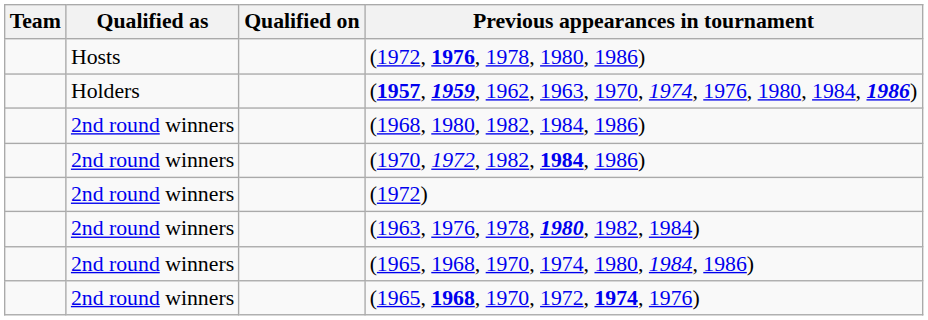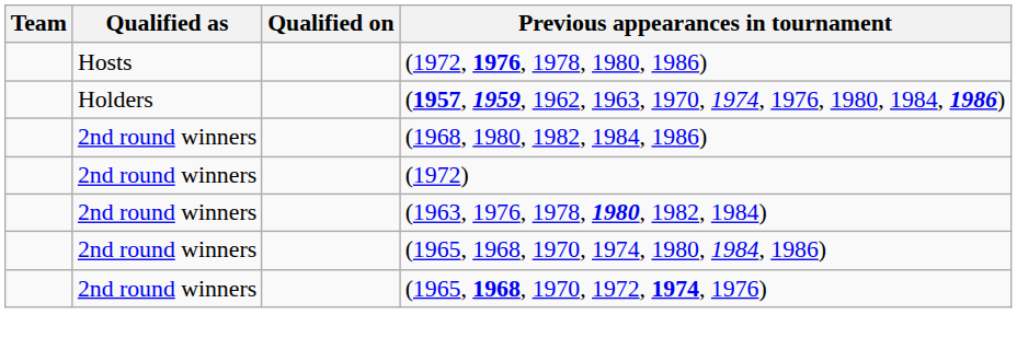 <table class="wikitable sortable" style="text-align:left;">
 <tr>
 <th>Team</th>
 <th>Qualified as</th>
 <th>Qualified on</th>
 <th>Previous appearances in tournament</th>
 </tr>
 <tr>
 <td></td>
 <td>Hosts</td>
 <td></td>
 <td> (<a href='#'>1972</a>, <strong><a href='#'>1976</a></strong>, <a href='#'>1978</a>, <a href='#'>1980</a>, <a href='#'>1986</a>)</td>
 </tr>
 <tr>
 <td></td>
 <td>Holders</td>
 <td></td>
 <td> (<strong><a href='#'>1957</a></strong>, <strong><em><a href='#'>1959</a></em></strong>, <a href='#'>1962</a>, <a href='#'>1963</a>, <a href='#'>1970</a>, <em><a href='#'>1974</a></em>, <a href='#'>1976</a>, <a href='#'>1980</a>, <a href='#'>1984</a>, <strong><em><a href='#'>1986</a></em></strong>)</td>
 </tr>
 <tr>
 <td></td>
 <td><a href='#'>2nd round</a> winners</td>
 <td></td>
 <td> (<a href='#'>1968</a>, <a href='#'>1980</a>, <a href='#'>1982</a>, <a href='#'>1984</a>, <a href='#'>1986</a>)</td>
 </tr>
 <tr>
 <td></td>
 <td><a href='#'>2nd round</a> winners</td>
 <td></td>
-<td> (<a href='#'>1970</a>, <em><a href='#'>1972</a></em>, <a href='#'>1982</a>, <strong><a href='#'>1984</a></strong>, <a href='#'>1986</a>)</td>
-</tr>
-<tr>
-<td></td>
-<td><a href='#'>2nd round</a> winners</td>
-<td></td>
 <td> (<a href='#'>1972</a>)</td>
 </tr>
 <tr>
 <td></td>
 <td><a href='#'>2nd round</a> winners</td>
 <td></td>
 <td> (<a href='#'>1963</a>, <a href='#'>1976</a>, <a href='#'>1978</a>, <strong><em><a href='#'>1980</a></em></strong>, <a href='#'>1982</a>, <a href='#'>1984</a>)</td>
 </tr>
 <tr>
 <td></td>
 <td><a href='#'>2nd round</a> winners</td>
 <td></td>
 <td> (<a href='#'>1965</a>, <a href='#'>1968</a>, <a href='#'>1970</a>, <a href='#'>1974</a>, <a href='#'>1980</a>, <em><a href='#'>1984</a></em>, <a href='#'>1986</a>)</td>
 </tr>
 <tr>
 <td></td>
 <td><a href='#'>2nd round</a> winners</td>
 <td></td>
 <td> (<a href='#'>1965</a>, <strong><a href='#'>1968</a></strong>, <a href='#'>1970</a>, <a href='#'>1972</a>, <strong><a href='#'>1974</a></strong>, <a href='#'>1976</a>)</td>
 </tr>
 </table>
